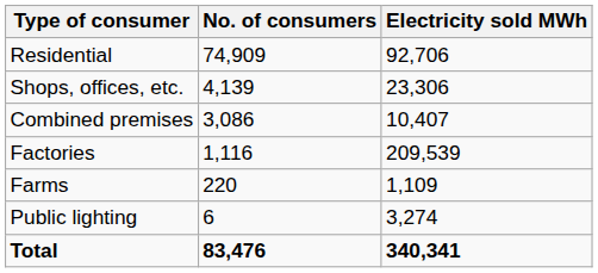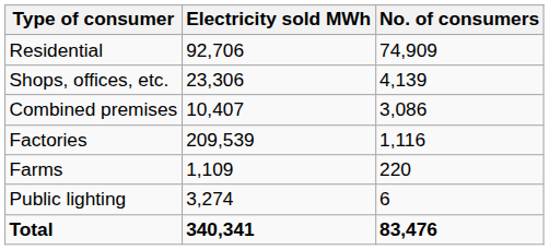 <table class="wikitable">
 <tr>
 <th>Type of consumer</th>
+<th>Electricity sold MWh</th>
 <th>No. of consumers</th>
-<th>Electricity sold MWh</th>
 </tr>
 <tr>
 <td>Residential</td>
+<td>92,706</td>
 <td>74,909</td>
-<td>92,706</td>
 </tr>
 <tr>
 <td>Shops, offices, etc.</td>
+<td>23,306</td>
 <td>4,139</td>
-<td>23,306</td>
 </tr>
 <tr>
 <td>Combined premises</td>
+<td>10,407</td>
 <td>3,086</td>
-<td>10,407</td>
 </tr>
 <tr>
 <td>Factories</td>
+<td>209,539</td>
 <td>1,116</td>
-<td>209,539</td>
 </tr>
 <tr>
 <td>Farms</td>
+<td>1,109</td>
 <td>220</td>
-<td>1,109</td>
 </tr>
 <tr>
 <td>Public lighting</td>
+<td>3,274</td>
 <td>6</td>
-<td>3,274</td>
 </tr>
 <tr>
 <td><strong>Total</strong></td>
+<td><strong>340,341</strong></td>
 <td><strong>83,476</strong></td>
-<td><strong>340,341</strong></td>
 </tr>
 </table>
